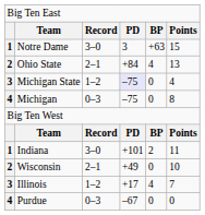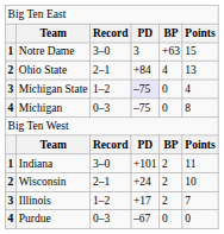 <table class="wikitable sortable collapsible collapsed plainrowheaders" style="font-size:90%;">
 <tr>
 <td colspan=6>Big Ten East</td>
 </tr>
 <tr>
 <th scope=col></th>
 <th scope=col>Team</th>
 <th scope=col>Record</th>
 <th scope=col>PD</th>
 <th scope=col>BP</th>
 <th scope=col>Points</th>
 </tr>
 <tr>
 <th align=center>1</th>
 <td align=left> Notre Dame</td>
 <td>3–0</td>
 <td>3</td>
 <td>+63</td>
 <td>15</td>
 </tr>
 <tr>
 <th align=center>2</th>
 <td align=left> Ohio State</td>
 <td>2–1</td>
 <td>+84</td>
 <td>4</td>
 <td>13</td>
 </tr>
 <tr>
 <th align=center>3</th>
 <td align=left> Michigan State</td>
 <td>1–2</td>
 <td style="background: lavender;">–75</td>
 <td>0</td>
 <td>4</td>
 </tr>
 <tr>
 <th align=center>4</th>
 <td align=left> Michigan</td>
 <td>0–3</td>
 <td>–75</td>
 <td>0</td>
 <td>8</td>
 </tr>
 <tr>
 <td colspan=6>Big Ten West</td>
 </tr>
 <tr>
 <th scope=col></th>
 <th scope=col>Team</th>
 <th scope=col>Record</th>
 <th scope=col>PD</th>
 <th scope=col>BP</th>
 <th scope=col>Points</th>
 </tr>
 <tr>
 <th align=center>1</th>
 <td align=left> Indiana</td>
 <td>3–0</td>
 <td>+101</td>
 <td>2</td>
 <td>11</td>
 </tr>
 <tr>
 <th align=center>2</th>
 <td align=left> Wisconsin</td>
 <td>2–1</td>
-<td>+49</td>
-<td>0</td>
+<td>+24</td>
+<td>2</td>
 <td>10</td>
 </tr>
 <tr>
 <th align=center>3</th>
 <td align=left> Illinois</td>
 <td>1–2</td>
 <td>+17</td>
-<td>4</td>
+<td>2</td>
 <td>7</td>
 </tr>
 <tr>
 <th align=center>4</th>
 <td align=left> Purdue</td>
 <td>0–3</td>
 <td>–67</td>
 <td>0</td>
 <td>0</td>
 </tr>
 </table>
